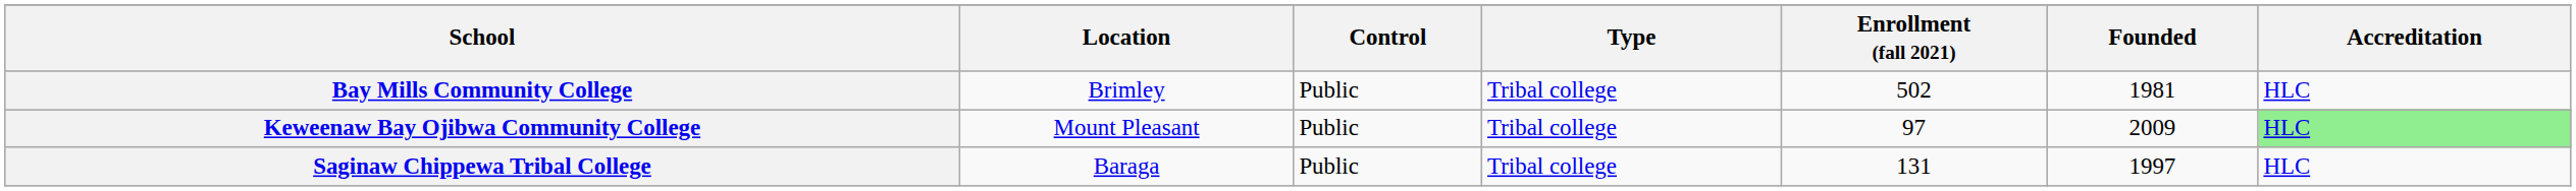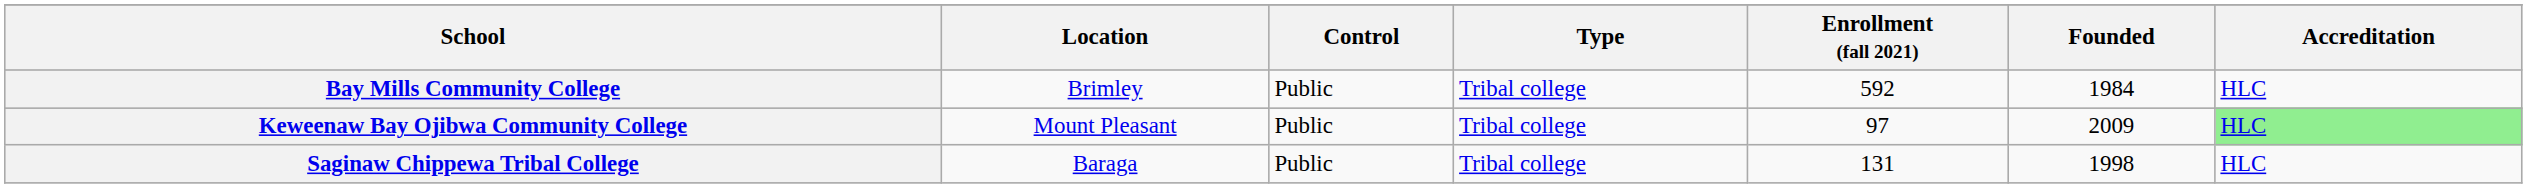 <table class="wikitable sortable plainrowheaders" style="text-align:left; width:100%; font-size:90%">
 <tr>
 </tr>
 <tr>
 <th scope="col">School</th>
 <th scope="col">Location</th>
 <th scope="col">Control</th>
 <th scope="col">Type</th>
 <th scope="col">Enrollment<br><small>(fall 2021)</small></th>
 <th scope="col">Founded</th>
 <th scope="col">Accreditation</th>
 </tr>
 <tr>
 <th scope="row"><a href='#'>Bay Mills Community College</a></th>
 <td align="center"><a href='#'>Brimley</a></td>
 <td>Public</td>
 <td><a href='#'>Tribal college</a></td>
-<td align="center">502</td>
-<td align="center">1981</td>
+<td align="center">592</td>
+<td align="center">1984</td>
 <td><a href='#'>HLC</a></td>
 </tr>
 <tr>
 <th scope="row"><a href='#'>Keweenaw Bay Ojibwa Community College</a></th>
 <td align="center"><a href='#'>Mount Pleasant</a></td>
 <td>Public</td>
 <td><a href='#'>Tribal college</a></td>
 <td align="center">97</td>
 <td align="center">2009</td>
 <td style="background: lightgreen;"><a href='#'>HLC</a></td>
 </tr>
 <tr>
 <th scope="row"><a href='#'>Saginaw Chippewa Tribal College</a></th>
 <td align="center"><a href='#'>Baraga</a></td>
 <td>Public</td>
 <td><a href='#'>Tribal college</a></td>
 <td align="center">131</td>
-<td align="center">1997</td>
+<td align="center">1998</td>
 <td><a href='#'>HLC</a></td>
 </tr>
 </table>
